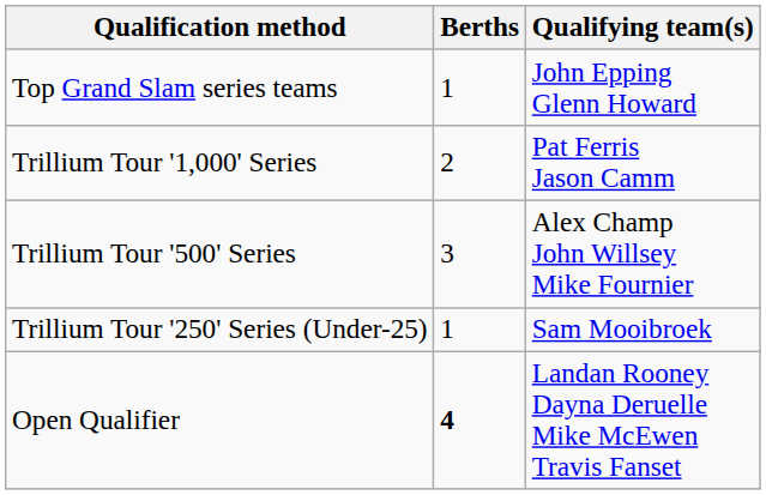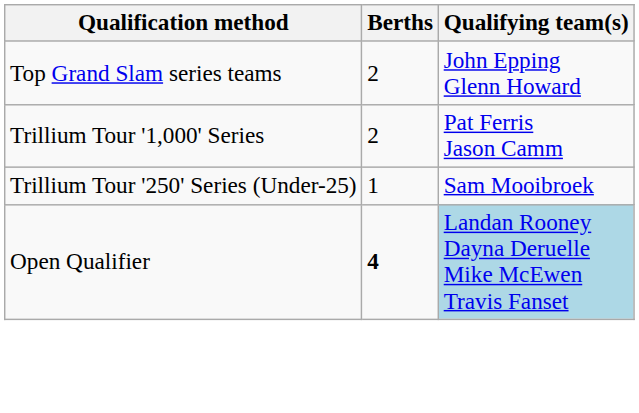 <table class="wikitable">
 <tr>
 <th scope="col">Qualification method</th>
 <th scope="col">Berths</th>
 <th scope="col">Qualifying team(s)</th>
 </tr>
 <tr>
 <td>Top <a href='#'>Grand Slam</a> series teams</td>
-<td>1</td>
+<td>2</td>
 <td><a href='#'>John Epping</a> <br> <a href='#'>Glenn Howard</a></td>
 </tr>
 <tr>
 <td>Trillium Tour '1,000' Series</td>
 <td>2</td>
 <td><a href='#'>Pat Ferris</a> <br> <a href='#'>Jason Camm</a></td>
-</tr>
-<tr>
-<td>Trillium Tour '500' Series</td>
-<td>3</td>
-<td>Alex Champ <br> <a href='#'>John Willsey</a> <br> <a href='#'>Mike Fournier</a></td>
 </tr>
 <tr>
 <td>Trillium Tour '250' Series (Under-25)</td>
 <td>1</td>
 <td><a href='#'>Sam Mooibroek</a></td>
 </tr>
 <tr>
 <td>Open Qualifier</td>
 <td><strong>4</strong></td>
-<td><a href='#'>Landan Rooney</a> <br> <a href='#'>Dayna Deruelle</a> <br> <a href='#'>Mike McEwen</a> <br> <a href='#'>Travis Fanset</a></td>
+<td style="background: lightblue;"><a href='#'>Landan Rooney</a> <br> <a href='#'>Dayna Deruelle</a> <br> <a href='#'>Mike McEwen</a> <br> <a href='#'>Travis Fanset</a></td>
 </tr>
 </table>
